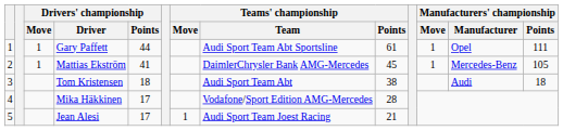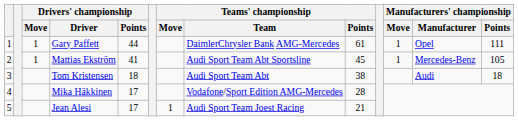 <table class="wikitable" style="font-size:85%;">
 <tr>
 <th rowspan="2"></th>
 <th rowspan="7" style="width:5px;"></th>
 <th colspan="3">Drivers' championship</th>
 <th rowspan="7" style="width:5px;"></th>
 <th colspan="3" nowrap>Teams' championship</th>
 <th rowspan="7" style="width:5px;"></th>
 <th colspan="3" nowrap>Manufacturers' championship</th>
 </tr>
 <tr>
 <th>Move</th>
 <th>Driver</th>
 <th>Points</th>
 <th>Move</th>
 <th>Team</th>
 <th>Points</th>
 <th>Move</th>
 <th>Manufacturer</th>
 <th>Points</th>
 </tr>
 <tr>
 <td align="center">1</td>
 <td align="center"> 1</td>
 <td> <a href='#'>Gary Paffett</a></td>
 <td align="center">44</td>
 <td align="center"></td>
-<td> <a href='#'>Audi Sport Team Abt Sportsline</a></td>
+<td> <a href='#'>DaimlerChrysler Bank</a> <a href='#'>AMG-Mercedes</a></td>
 <td align="center">61</td>
 <td align="center"> 1</td>
 <td> <a href='#'>Opel</a></td>
 <td align="center">111</td>
 </tr>
 <tr>
 <td align="center">2</td>
 <td align="center"> 1</td>
 <td> <a href='#'>Mattias Ekström</a></td>
 <td align="center">41</td>
 <td align="center"></td>
-<td> <a href='#'>DaimlerChrysler Bank</a> <a href='#'>AMG-Mercedes</a></td>
+<td> <a href='#'>Audi Sport Team Abt Sportsline</a></td>
 <td align="center">45</td>
 <td align="center"> 1</td>
 <td> <a href='#'>Mercedes-Benz</a></td>
 <td align="center">105</td>
 </tr>
 <tr>
 <td align="center">3</td>
 <td align="center"></td>
 <td> <a href='#'>Tom Kristensen</a></td>
 <td align="center">18</td>
 <td align="center"></td>
 <td> <a href='#'>Audi Sport Team Abt</a></td>
 <td align="center">38</td>
 <td align="center"></td>
 <td> <a href='#'>Audi</a></td>
 <td align="center">18</td>
 </tr>
 <tr>
 <td align="center">4</td>
 <td align="center"></td>
 <td> <a href='#'>Mika Häkkinen</a></td>
 <td align="center">17</td>
 <td align="center"></td>
 <td> <a href='#'>Vodafone</a>/<a href='#'>Sport Edition AMG-Mercedes</a></td>
 <td align="center">28</td>
 </tr>
 <tr>
 <td align="center">5</td>
 <td align="center"></td>
 <td> <a href='#'>Jean Alesi</a></td>
 <td align="center">17</td>
 <td align="center"> 1</td>
 <td> <a href='#'>Audi Sport Team Joest Racing</a></td>
 <td align="center">21</td>
 </tr>
 </table>
